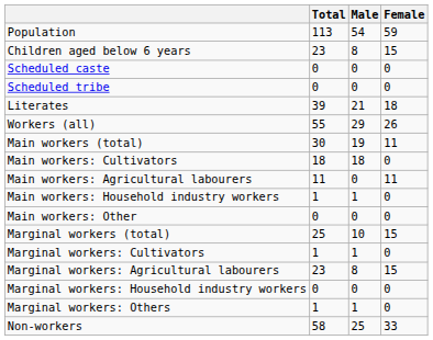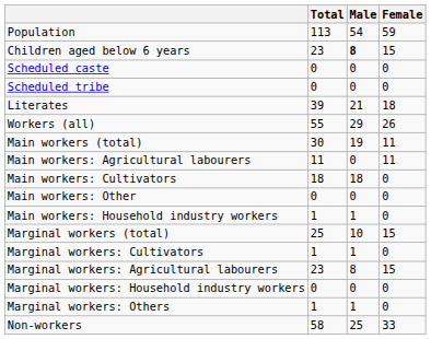 <table class="wikitable sortable">
 <tr>
 <th></th>
 <th>Total</th>
 <th>Male</th>
 <th>Female</th>
 </tr>
 <tr>
 <td>Population</td>
 <td>113</td>
 <td>54</td>
 <td>59</td>
 </tr>
 <tr>
 <td>Children aged below 6 years</td>
 <td>23</td>
-<td>8</td>
+<td><strong>8</strong></td>
 <td>15</td>
 </tr>
 <tr>
 <td><a href='#'>Scheduled caste</a></td>
 <td>0</td>
 <td>0</td>
 <td>0</td>
 </tr>
 <tr>
 <td><a href='#'>Scheduled tribe</a></td>
 <td>0</td>
 <td>0</td>
 <td>0</td>
 </tr>
 <tr>
 <td>Literates</td>
 <td>39</td>
 <td>21</td>
 <td>18</td>
 </tr>
 <tr>
 <td>Workers (all)</td>
 <td>55</td>
 <td>29</td>
 <td>26</td>
 </tr>
 <tr>
 <td>Main workers (total)</td>
 <td>30</td>
 <td>19</td>
 <td>11</td>
 </tr>
 <tr>
+<td>Main workers: Agricultural labourers</td>
+<td>11</td>
+<td>0</td>
+<td>11</td>
+</tr>
+<tr>
 <td>Main workers: Cultivators</td>
 <td>18</td>
 <td>18</td>
 <td>0</td>
 </tr>
 <tr>
-<td>Main workers: Agricultural labourers</td>
-<td>11</td>
+<td>Main workers: Other</td>
 <td>0</td>
-<td>11</td>
+<td>0</td>
+<td>0</td>
 </tr>
 <tr>
 <td>Main workers: Household industry workers</td>
 <td>1</td>
 <td>1</td>
-<td>0</td>
-</tr>
-<tr>
-<td>Main workers: Other</td>
-<td>0</td>
-<td>0</td>
 <td>0</td>
 </tr>
 <tr>
 <td>Marginal workers (total)</td>
 <td>25</td>
 <td>10</td>
 <td>15</td>
 </tr>
 <tr>
 <td>Marginal workers: Cultivators</td>
 <td>1</td>
 <td>1</td>
 <td>0</td>
 </tr>
 <tr>
 <td>Marginal workers: Agricultural labourers</td>
 <td>23</td>
 <td>8</td>
 <td>15</td>
 </tr>
 <tr>
 <td>Marginal workers: Household industry workers</td>
 <td>0</td>
 <td>0</td>
 <td>0</td>
 </tr>
 <tr>
 <td>Marginal workers: Others</td>
 <td>1</td>
 <td>1</td>
 <td>0</td>
 </tr>
 <tr>
 <td>Non-workers</td>
 <td>58</td>
 <td>25</td>
 <td>33</td>
 </tr>
 </table>
